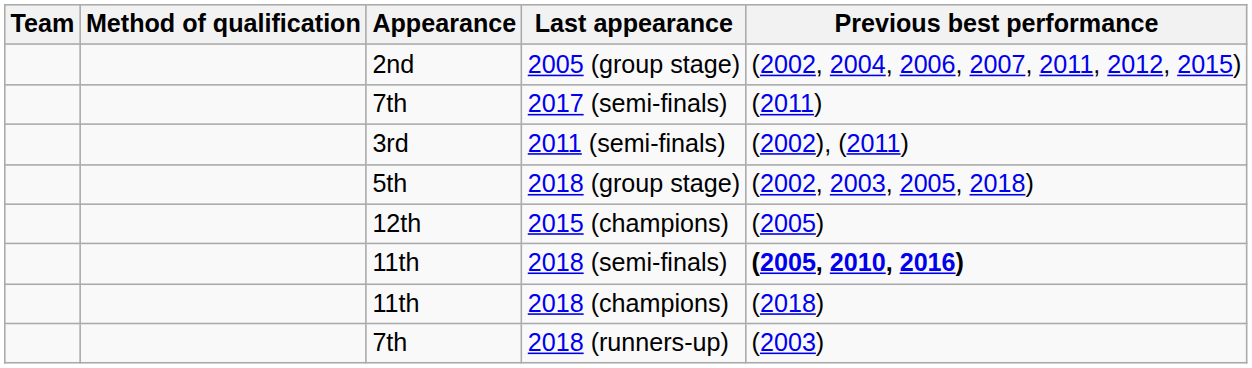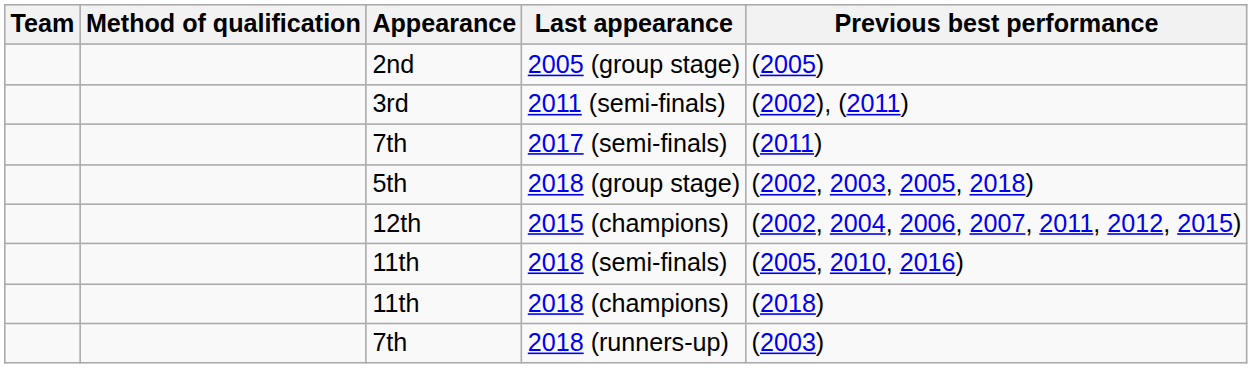 <table class="wikitable sortable">
 <tr>
 <th>Team</th>
 <th>Method of qualification</th>
 <th data-sort-type="number">Appearance</th>
 <th>Last appearance</th>
 <th>Previous best performance</th>
 </tr>
 <tr>
 <td></td>
 <td></td>
 <td>2nd</td>
 <td><a href='#'>2005</a> (group stage)</td>
-<td> (<a href='#'>2002</a>, <a href='#'>2004</a>, <a href='#'>2006</a>, <a href='#'>2007</a>, <a href='#'>2011</a>, <a href='#'>2012</a>, <a href='#'>2015</a>)</td>
+<td> (<a href='#'>2005</a>)</td>
+</tr>
+<tr>
+<td></td>
+<td></td>
+<td>3rd</td>
+<td><a href='#'>2011</a> (semi-finals)</td>
+<td> (<a href='#'>2002</a>),  (<a href='#'>2011</a>)</td>
 </tr>
 <tr>
 <td></td>
 <td></td>
 <td>7th</td>
 <td><a href='#'>2017</a> (semi-finals)</td>
 <td> (<a href='#'>2011</a>)</td>
-</tr>
-<tr>
-<td></td>
-<td></td>
-<td>3rd</td>
-<td><a href='#'>2011</a> (semi-finals)</td>
-<td> (<a href='#'>2002</a>),  (<a href='#'>2011</a>)</td>
 </tr>
 <tr>
 <td></td>
 <td></td>
 <td>5th</td>
 <td><a href='#'>2018</a> (group stage)</td>
 <td> (<a href='#'>2002</a>, <a href='#'>2003</a>, <a href='#'>2005</a>, <a href='#'>2018</a>)</td>
 </tr>
 <tr>
 <td></td>
 <td></td>
 <td>12th</td>
 <td><a href='#'>2015</a> (champions)</td>
-<td> (<a href='#'>2005</a>)</td>
+<td> (<a href='#'>2002</a>, <a href='#'>2004</a>, <a href='#'>2006</a>, <a href='#'>2007</a>, <a href='#'>2011</a>, <a href='#'>2012</a>, <a href='#'>2015</a>)</td>
 </tr>
 <tr>
 <td></td>
 <td></td>
 <td>11th</td>
 <td><a href='#'>2018</a> (semi-finals)</td>
-<td><strong> (<a href='#'>2005</a>, <a href='#'>2010</a>, <a href='#'>2016</a>)</strong></td>
+<td> (<a href='#'>2005</a>, <a href='#'>2010</a>, <a href='#'>2016</a>)</td>
 </tr>
 <tr>
 <td></td>
 <td></td>
 <td>11th</td>
 <td><a href='#'>2018</a> (champions)</td>
 <td> (<a href='#'>2018</a>)</td>
 </tr>
 <tr>
 <td></td>
 <td></td>
 <td>7th</td>
 <td><a href='#'>2018</a> (runners-up)</td>
 <td> (<a href='#'>2003</a>)</td>
 </tr>
 </table>
